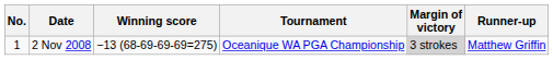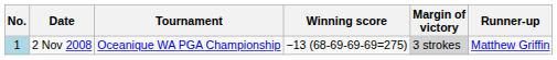 <table class="wikitable" style="font-size:95%;">
 <tr>
 <th>No.</th>
 <th>Date</th>
+<th>Tournament</th>
 <th>Winning score</th>
-<th>Tournament</th>
 <th>Margin of<br>victory</th>
 <th>Runner-up</th>
 </tr>
 <tr>
-<td align=center>1</td>
+<td align=center style="background: lightblue;">1</td>
 <td align=right>2 Nov <a href='#'>2008</a></td>
+<td><a href='#'>Oceanique WA PGA Championship</a></td>
 <td>−13 (68-69-69-69=275)</td>
-<td><a href='#'>Oceanique WA PGA Championship</a></td>
 <td style="background: lightgrey;">3 strokes</td>
 <td> <a href='#'>Matthew Griffin</a></td>
 </tr>
 </table>
